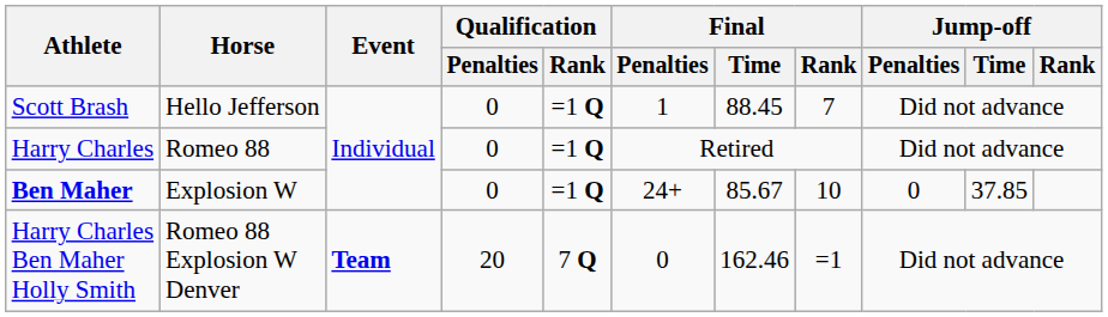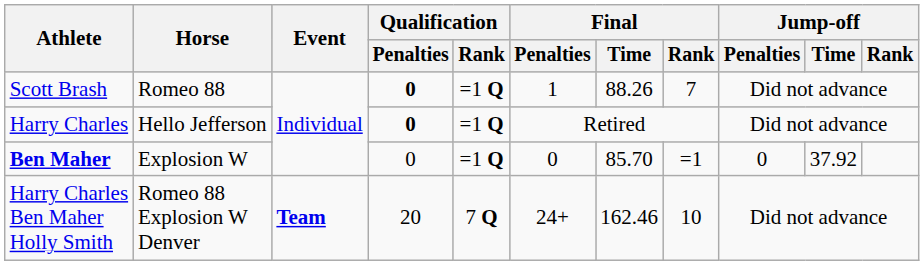 <table class=wikitable style=font-size:90%;text-align:center>
 <tr>
 <th rowspan=2>Athlete</th>
 <th rowspan=2>Horse</th>
 <th rowspan=2>Event</th>
 <th colspan=2>Qualification</th>
 <th colspan=3>Final</th>
 <th colspan=3>Jump-off</th>
 </tr>
 <tr style=font-size:95%>
 <th>Penalties</th>
 <th>Rank</th>
 <th>Penalties</th>
 <th>Time</th>
 <th>Rank</th>
 <th>Penalties</th>
 <th>Time</th>
 <th>Rank</th>
 </tr>
 <tr>
 <td align=left><a href='#'>Scott Brash</a></td>
-<td align=left>Hello Jefferson</td>
+<td align=left>Romeo 88</td>
 <td align=left rowspan=3><a href='#'>Individual</a></td>
-<td>0</td>
+<td><strong>0</strong></td>
 <td>=1 <strong>Q</strong></td>
 <td>1</td>
-<td>88.45</td>
+<td>88.26</td>
 <td>7</td>
 <td colspan=3>Did not advance</td>
 </tr>
 <tr>
 <td align=left><a href='#'>Harry Charles</a></td>
-<td align=left>Romeo 88</td>
-<td>0</td>
+<td align=left>Hello Jefferson</td>
+<td><strong>0</strong></td>
 <td>=1 <strong>Q</strong></td>
 <td colspan=3>Retired</td>
 <td colspan=3>Did not advance</td>
 </tr>
 <tr>
 <td align=left><strong><a href='#'>Ben Maher</a></strong></td>
 <td align=left>Explosion W</td>
 <td>0</td>
 <td>=1 <strong>Q</strong></td>
-<td>24+</td>
-<td>85.67</td>
-<td>10</td>
 <td>0</td>
-<td>37.85</td>
+<td>85.70</td>
+<td>=1</td>
+<td>0</td>
+<td>37.92</td>
 <td></td>
 </tr>
 <tr>
 <td align=left><a href='#'>Harry Charles</a><br><a href='#'>Ben Maher</a><br><a href='#'>Holly Smith</a></td>
 <td align=left>Romeo 88<br>Explosion W<br> Denver</td>
 <td align=left><strong><a href='#'>Team</a></strong></td>
 <td>20</td>
 <td>7 <strong>Q</strong></td>
-<td>0</td>
+<td>24+</td>
 <td>162.46</td>
-<td>=1</td>
+<td>10</td>
 <td colspan=3>Did not advance</td>
 </tr>
 </table>
